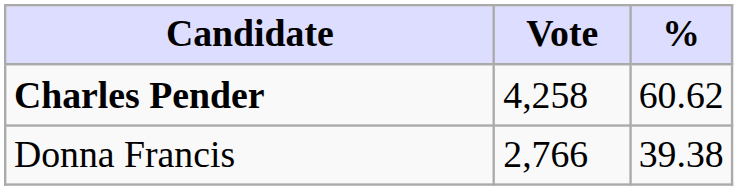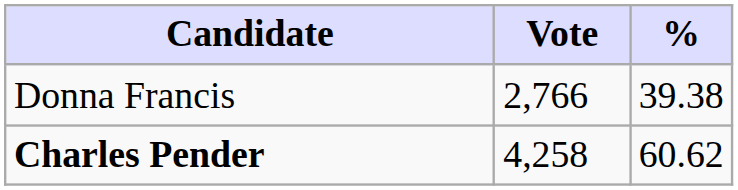 <table class="wikitable">
 <tr>
 <th style="background:#ddf; width:200px;">Candidate</th>
 <th style="background:#ddf; width:50px;">Vote</th>
 <th style="background:#ddf; width:30px;">%</th>
 </tr>
 <tr>
+<td>Donna Francis</td>
+<td>2,766</td>
+<td>39.38</td>
+</tr>
+<tr>
 <td><strong>Charles Pender</strong></td>
 <td>4,258</td>
 <td>60.62</td>
 </tr>
-<tr>
-<td>Donna Francis</td>
-<td>2,766</td>
-<td>39.38</td>
-</tr>
 </table>
